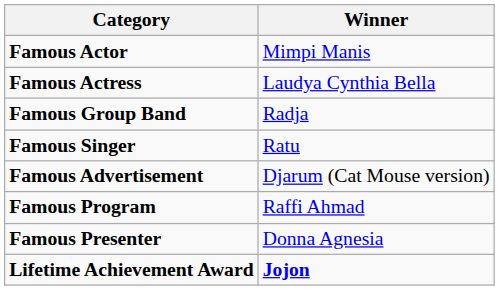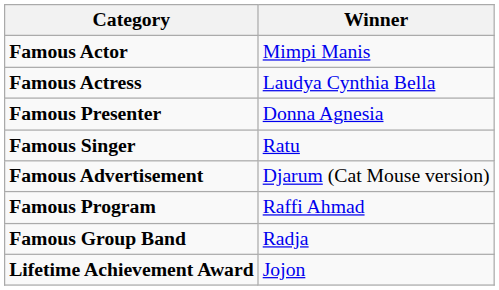 <table class="wikitable">
 <tr>
 <th>Category</th>
 <th>Winner</th>
 </tr>
 <tr>
 <td><strong>Famous Actor</strong></td>
 <td><a href='#'>Mimpi Manis</a></td>
 </tr>
 <tr>
 <td><strong>Famous Actress</strong></td>
 <td><a href='#'>Laudya Cynthia Bella</a></td>
 </tr>
 <tr>
-<td><strong>Famous Group Band</strong></td>
-<td><a href='#'>Radja</a></td>
+<td><strong>Famous Presenter</strong></td>
+<td><a href='#'>Donna Agnesia</a></td>
 </tr>
 <tr>
 <td><strong>Famous Singer</strong></td>
 <td><a href='#'>Ratu</a></td>
 </tr>
 <tr>
 <td><strong>Famous Advertisement</strong></td>
 <td><a href='#'>Djarum</a> (Cat Mouse version)</td>
 </tr>
 <tr>
 <td><strong>Famous Program</strong></td>
 <td><a href='#'>Raffi Ahmad</a></td>
 </tr>
 <tr>
-<td><strong>Famous Presenter</strong></td>
-<td><a href='#'>Donna Agnesia</a></td>
+<td><strong>Famous Group Band</strong></td>
+<td><a href='#'>Radja</a></td>
 </tr>
 <tr>
 <td><strong>Lifetime Achievement Award</strong></td>
-<td><strong><a href='#'>Jojon</a></strong></td>
+<td><a href='#'>Jojon</a></td>
 </tr>
 </table>
